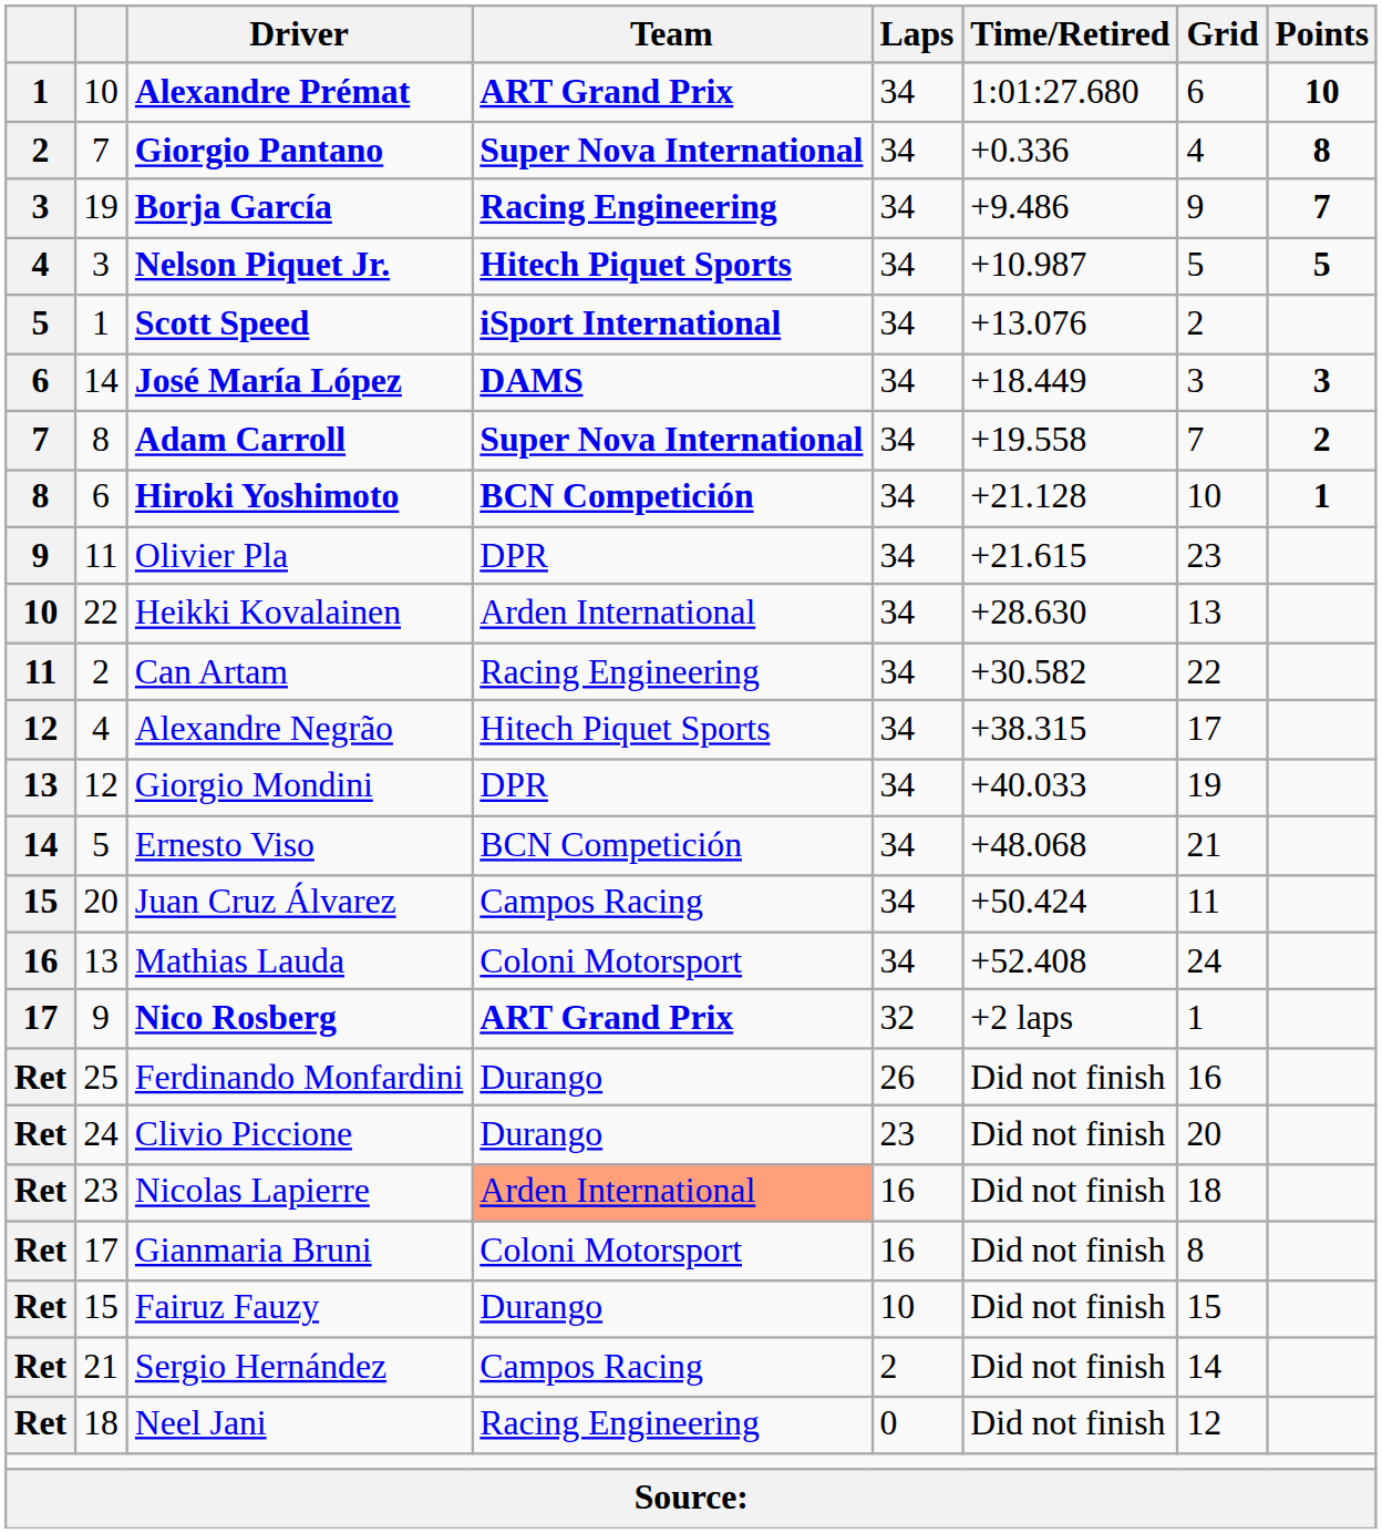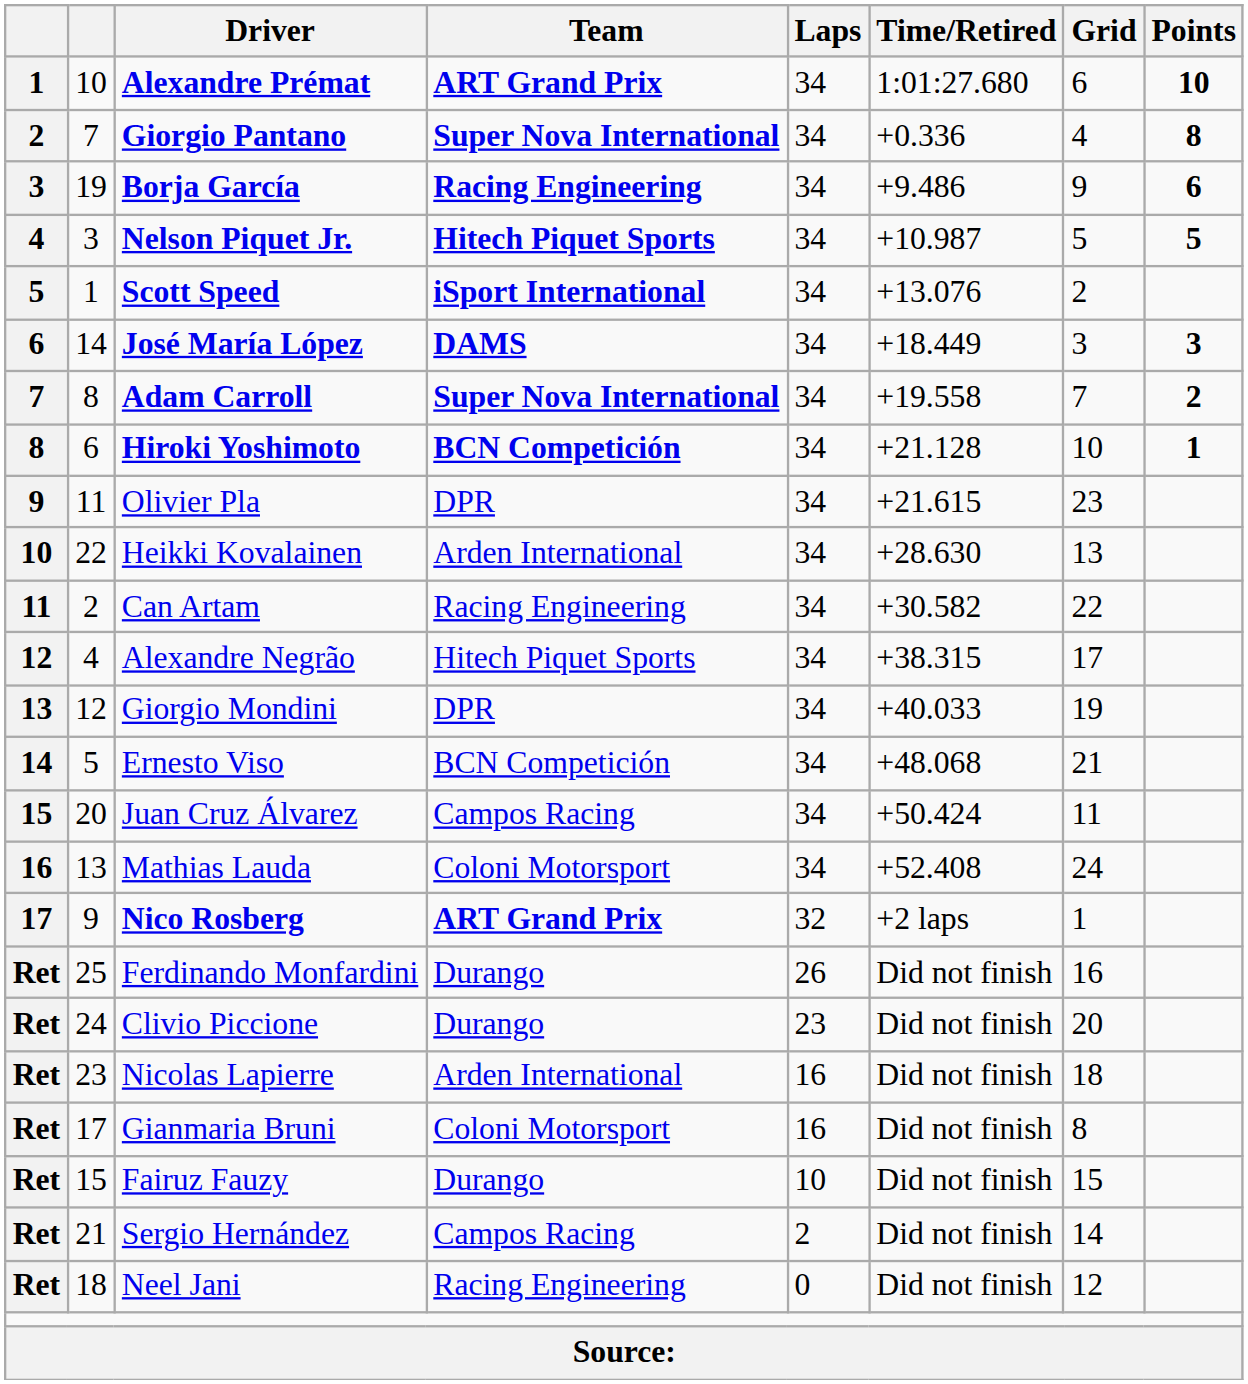 <table class="wikitable" style="font-size:85%">
 <tr>
 <th></th>
 <th></th>
 <th>Driver</th>
 <th>Team</th>
 <th>Laps</th>
 <th>Time/Retired</th>
 <th>Grid</th>
 <th>Points</th>
 </tr>
 <tr>
 <th>1</th>
 <td align="center">10</td>
 <td> <strong><a href='#'>Alexandre Prémat</a></strong></td>
 <td><strong><a href='#'>ART Grand Prix</a></strong></td>
 <td>34</td>
 <td>1:01:27.680</td>
 <td>6</td>
 <td align="center"><strong>10</strong></td>
 </tr>
 <tr>
 <th>2</th>
 <td align="center">7</td>
 <td> <strong><a href='#'>Giorgio Pantano</a></strong></td>
 <td><strong><a href='#'>Super Nova International</a></strong></td>
 <td>34</td>
 <td>+0.336</td>
 <td>4</td>
 <td align="center"><strong>8</strong></td>
 </tr>
 <tr>
 <th>3</th>
 <td align="center">19</td>
 <td> <strong><a href='#'>Borja García</a></strong></td>
 <td><strong><a href='#'>Racing Engineering</a></strong></td>
 <td>34</td>
 <td>+9.486</td>
 <td>9</td>
-<td align="center"><strong>7</strong></td>
+<td align="center"><strong>6</strong></td>
 </tr>
 <tr>
 <th>4</th>
 <td align="center">3</td>
 <td> <strong><a href='#'>Nelson Piquet Jr.</a></strong></td>
 <td><strong><a href='#'>Hitech Piquet Sports</a></strong></td>
 <td>34</td>
 <td>+10.987</td>
 <td>5</td>
 <td align="center"><strong>5</strong></td>
 </tr>
 <tr>
 <th>5</th>
 <td align="center">1</td>
 <td> <strong><a href='#'>Scott Speed</a></strong></td>
 <td><strong><a href='#'>iSport International</a></strong></td>
 <td>34</td>
 <td>+13.076</td>
 <td>2</td>
 <td align="center"><strong></strong></td>
 </tr>
 <tr>
 <th>6</th>
 <td align="center">14</td>
 <td> <strong><a href='#'>José María López</a></strong></td>
 <td><strong><a href='#'>DAMS</a></strong></td>
 <td>34</td>
 <td>+18.449</td>
 <td>3</td>
 <td align="center"><strong>3</strong></td>
 </tr>
 <tr>
 <th>7</th>
 <td align="center">8</td>
 <td> <strong><a href='#'>Adam Carroll</a></strong></td>
 <td><strong><a href='#'>Super Nova International</a></strong></td>
 <td>34</td>
 <td>+19.558</td>
 <td>7</td>
 <td align="center"><strong>2</strong></td>
 </tr>
 <tr>
 <th>8</th>
 <td align="center">6</td>
 <td> <strong><a href='#'>Hiroki Yoshimoto</a></strong></td>
 <td><strong><a href='#'>BCN Competición</a></strong></td>
 <td>34</td>
 <td>+21.128</td>
 <td>10</td>
 <td align="center"><strong>1</strong></td>
 </tr>
 <tr>
 <th>9</th>
 <td align="center">11</td>
 <td> <a href='#'>Olivier Pla</a></td>
 <td><a href='#'>DPR</a></td>
 <td>34</td>
 <td>+21.615</td>
 <td>23</td>
 <td></td>
 </tr>
 <tr>
 <th>10</th>
 <td align="center">22</td>
 <td> <a href='#'>Heikki Kovalainen</a></td>
 <td><a href='#'>Arden International</a></td>
 <td>34</td>
 <td>+28.630</td>
 <td>13</td>
 <td></td>
 </tr>
 <tr>
 <th>11</th>
 <td align="center">2</td>
 <td> <a href='#'>Can Artam</a></td>
 <td><a href='#'>Racing Engineering</a></td>
 <td>34</td>
 <td>+30.582</td>
 <td>22</td>
 <td></td>
 </tr>
 <tr>
 <th>12</th>
 <td align="center">4</td>
 <td> <a href='#'>Alexandre Negrão</a></td>
 <td><a href='#'>Hitech Piquet Sports</a></td>
 <td>34</td>
 <td>+38.315</td>
 <td>17</td>
 <td></td>
 </tr>
 <tr>
 <th>13</th>
 <td align="center">12</td>
 <td> <a href='#'>Giorgio Mondini</a></td>
 <td><a href='#'>DPR</a></td>
 <td>34</td>
 <td>+40.033</td>
 <td>19</td>
 <td></td>
 </tr>
 <tr>
 <th>14</th>
 <td align="center">5</td>
 <td> <a href='#'>Ernesto Viso</a></td>
 <td><a href='#'>BCN Competición</a></td>
 <td>34</td>
 <td>+48.068</td>
 <td>21</td>
 <td></td>
 </tr>
 <tr>
 <th>15</th>
 <td align="center">20</td>
 <td> <a href='#'>Juan Cruz Álvarez</a></td>
 <td><a href='#'>Campos Racing</a></td>
 <td>34</td>
 <td>+50.424</td>
 <td>11</td>
 <td></td>
 </tr>
 <tr>
 <th>16</th>
 <td align="center">13</td>
 <td> <a href='#'>Mathias Lauda</a></td>
 <td><a href='#'>Coloni Motorsport</a></td>
 <td>34</td>
 <td>+52.408</td>
 <td>24</td>
 <td></td>
 </tr>
 <tr>
 <th>17</th>
 <td align="center">9</td>
 <td> <strong><a href='#'>Nico Rosberg</a></strong></td>
 <td><strong><a href='#'>ART Grand Prix</a></strong></td>
 <td>32</td>
 <td>+2 laps</td>
 <td>1</td>
 <td align="center"><strong></strong></td>
 </tr>
 <tr>
 <th>Ret</th>
 <td align="center">25</td>
 <td> <a href='#'>Ferdinando Monfardini</a></td>
 <td><a href='#'>Durango</a></td>
 <td>26</td>
 <td>Did not finish</td>
 <td>16</td>
 <td></td>
 </tr>
 <tr>
 <th>Ret</th>
 <td align="center">24</td>
 <td> <a href='#'>Clivio Piccione</a></td>
 <td><a href='#'>Durango</a></td>
 <td>23</td>
 <td>Did not finish</td>
 <td>20</td>
 <td></td>
 </tr>
 <tr>
 <th>Ret</th>
 <td align="center">23</td>
 <td> <a href='#'>Nicolas Lapierre</a></td>
-<td style="background: lightsalmon;"><a href='#'>Arden International</a></td>
+<td><a href='#'>Arden International</a></td>
 <td>16</td>
 <td>Did not finish</td>
 <td>18</td>
 <td></td>
 </tr>
 <tr>
 <th>Ret</th>
 <td align="center">17</td>
 <td> <a href='#'>Gianmaria Bruni</a></td>
 <td><a href='#'>Coloni Motorsport</a></td>
 <td>16</td>
 <td>Did not finish</td>
 <td>8</td>
 <td></td>
 </tr>
 <tr>
 <th>Ret</th>
 <td align="center">15</td>
 <td> <a href='#'>Fairuz Fauzy</a></td>
 <td><a href='#'>Durango</a></td>
 <td>10</td>
 <td>Did not finish</td>
 <td>15</td>
 <td></td>
 </tr>
 <tr>
 <th>Ret</th>
 <td align="center">21</td>
 <td> <a href='#'>Sergio Hernández</a></td>
 <td><a href='#'>Campos Racing</a></td>
 <td>2</td>
 <td>Did not finish</td>
 <td>14</td>
 <td></td>
 </tr>
 <tr>
 <th>Ret</th>
 <td align="center">18</td>
 <td> <a href='#'>Neel Jani</a></td>
 <td><a href='#'>Racing Engineering</a></td>
 <td>0</td>
 <td>Did not finish</td>
 <td>12</td>
 <td></td>
 </tr>
 <tr>
 <td colspan="8"></td>
 </tr>
 <tr>
 <th colspan="8">Source:</th>
 </tr>
 </table>
